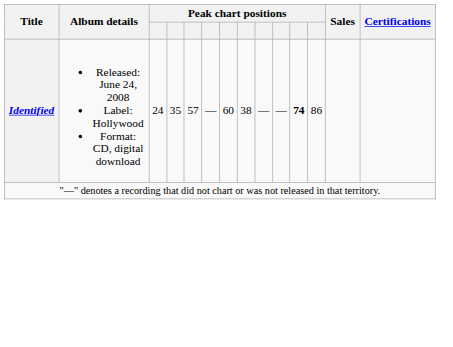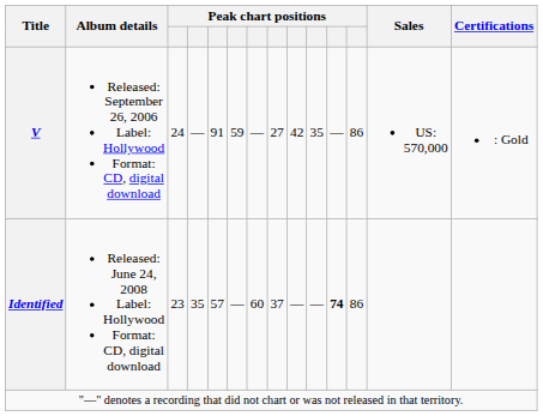 <table class="wikitable plainrowheaders" style="text-align:center;" border="1">
 <tr>
 <th scope="col" rowspan="2" style="width:10em;">Title</th>
 <th scope="col" rowspan="2" style="width:16em;">Album details</th>
 <th scope="col" colspan="10">Peak chart positions</th>
 <th scope="col" rowspan="2" style="width:10em;">Sales</th>
 <th scope="col" rowspan="2" style="width:12em;"><a href='#'>Certifications</a></th>
 </tr>
 <tr>
 <th scope="col" style="width:3em;font-size:90%;"><a href='#'></a><br></th>
 <th scope="col" style="width:3em;font-size:90%;"><a href='#'></a><br></th>
 <th scope="col" style="width:3em;font-size:90%;"><a href='#'></a><br></th>
 <th scope="col" style="width:3em;font-size:90%;"><a href='#'></a><br></th>
 <th scope="col" style="width:3em;font-size:90%;"><a href='#'></a><br></th>
 <th scope="col" style="width:3em;font-size:90%;"><a href='#'></a><br></th>
 <th scope="col" style="width:3em;font-size:90%;"><a href='#'></a><br></th>
 <th scope="col" style="width:3em;font-size:90%;"><a href='#'></a><br></th>
 <th scope="col" style="width:3em;font-size:90%;"><a href='#'></a><br></th>
 <th scope="col" style="width:3em;font-size:90%;"><a href='#'></a><br></th>
 </tr>
 <tr>
+<th scope="row"><em><a href='#'>V</a></em></th>
+<td><br><ul><li>Released: September 26, 2006</li><li>Label: <a href='#'>Hollywood</a></li><li>Format: <a href='#'>CD</a>, <a href='#'>digital download</a></li></ul></td>
+<td>24</td>
+<td>—</td>
+<td>91</td>
+<td>59</td>
+<td>—</td>
+<td>27</td>
+<td>42</td>
+<td>35</td>
+<td>—</td>
+<td>86</td>
+<td><br><ul><li>US: 570,000</li></ul></td>
+<td><br><ul><li><a href='#'></a>: Gold</li></ul></td>
+</tr>
+<tr>
 <th scope="row"><em><a href='#'>Identified</a></em></th>
 <td><br><ul><li>Released: June 24, 2008</li><li>Label: Hollywood</li><li>Format: CD, digital download</li></ul></td>
-<td>24</td>
+<td>23</td>
 <td>35</td>
 <td>57</td>
 <td>—</td>
 <td>60</td>
-<td>38</td>
+<td>37</td>
 <td>—</td>
 <td>—</td>
 <td><strong>74</strong></td>
 <td>86</td>
 <td></td>
 <td></td>
 </tr>
 <tr>
 <td align="center" colspan="14" style="font-size:90%">"—" denotes a recording that did not chart or was not released in that territory.</td>
 </tr>
 </table>
